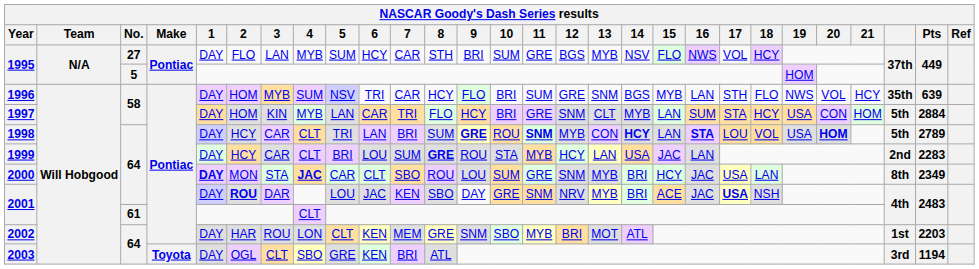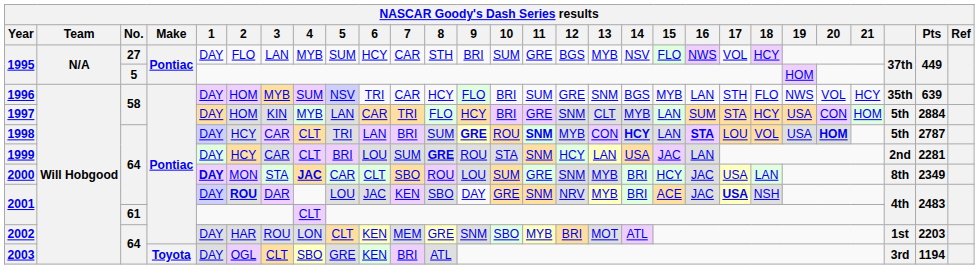 <table class="wikitable" style="text-align:center; font-size:75%">
 <tr>
 <th colspan=32><a href='#'>NASCAR Goody's Dash Series</a> results</th>
 </tr>
 <tr>
 <th>Year</th>
 <th>Team</th>
 <th>No.</th>
 <th>Make</th>
 <th>1</th>
 <th>2</th>
 <th>3</th>
 <th>4</th>
 <th>5</th>
 <th>6</th>
 <th>7</th>
 <th>8</th>
 <th>9</th>
 <th>10</th>
 <th>11</th>
 <th>12</th>
 <th>13</th>
 <th>14</th>
 <th>15</th>
 <th>16</th>
 <th>17</th>
 <th>18</th>
 <th>19</th>
 <th>20</th>
 <th>21</th>
 <th></th>
 <th>Pts</th>
 <th>Ref</th>
 </tr>
 <tr>
 <th rowspan=2><a href='#'>1995</a></th>
 <th rowspan=2>N/A</th>
 <th>27</th>
 <th rowspan=2><a href='#'>Pontiac</a></th>
 <td><a href='#'>DAY</a></td>
 <td><a href='#'>FLO</a></td>
 <td><a href='#'>LAN</a></td>
 <td><a href='#'>MYB</a></td>
 <td><a href='#'>SUM</a></td>
 <td><a href='#'>HCY</a></td>
 <td><a href='#'>CAR</a></td>
 <td><a href='#'>STH</a></td>
 <td><a href='#'>BRI</a></td>
 <td><a href='#'>SUM</a></td>
 <td><a href='#'>GRE</a></td>
 <td><a href='#'>BGS</a></td>
 <td><a href='#'>MYB</a></td>
 <td><a href='#'>NSV</a></td>
 <td style="background:#DFFFDF;"><a href='#'>FLO</a><br></td>
 <td style="background:#EFCFFF;"><a href='#'>NWS</a><br></td>
 <td><a href='#'>VOL</a></td>
 <td style="background:#EFCFFF;"><a href='#'>HCY</a><br></td>
 <td colspan=3></td>
 <th rowspan=2>37th</th>
 <th rowspan=2>449</th>
 <th rowspan=2></th>
 </tr>
 <tr>
 <th>5</th>
 <td colspan=18></td>
 <td style="background:#EFCFFF;"><a href='#'>HOM</a><br></td>
 <td colspan=2></td>
 </tr>
 <tr>
 <th><a href='#'>1996</a></th>
 <th rowspan=9>Will Hobgood</th>
 <th rowspan=2>58</th>
 <th rowspan=8><a href='#'>Pontiac</a></th>
 <td style="background:#EFCFFF;"><a href='#'>DAY</a><br></td>
 <td style="background:#EFCFFF;"><a href='#'>HOM</a><br></td>
 <td style="background:#FFDF9F;"><a href='#'>MYB</a><br></td>
 <td style="background:#EFCFFF;"><a href='#'>SUM</a><br></td>
 <td style="background:#CFCFFF;"><a href='#'>NSV</a><br></td>
 <td><a href='#'>TRI</a></td>
 <td><a href='#'>CAR</a></td>
 <td><a href='#'>HCY</a></td>
 <td style="background:#DFFFDF;"><a href='#'>FLO</a><br></td>
 <td><a href='#'>BRI</a></td>
 <td><a href='#'>SUM</a></td>
 <td><a href='#'>GRE</a></td>
 <td><a href='#'>SNM</a></td>
 <td><a href='#'>BGS</a></td>
 <td><a href='#'>MYB</a></td>
 <td><a href='#'>LAN</a></td>
 <td><a href='#'>STH</a></td>
 <td><a href='#'>FLO</a></td>
 <td><a href='#'>NWS</a></td>
 <td><a href='#'>VOL</a></td>
 <td><a href='#'>HCY</a></td>
 <th>35th</th>
 <th>639</th>
 <th></th>
 </tr>
 <tr>
 <th><a href='#'>1997</a></th>
 <td style="background:#FFDF9F;"><a href='#'>DAY</a><br></td>
 <td style="background:#DFDFDF;"><a href='#'>HOM</a><br></td>
 <td style="background:#DFDFDF;"><a href='#'>KIN</a><br></td>
 <td style="background:#DFFFDF;"><a href='#'>MYB</a><br></td>
 <td style="background:#DFDFDF;"><a href='#'>LAN</a><br></td>
 <td style="background:#FFDF9F;"><a href='#'>CAR</a><br></td>
 <td style="background:#FFDF9F;"><a href='#'>TRI</a><br></td>
 <td style="background:#DFFFDF;"><a href='#'>FLO</a><br></td>
 <td style="background:#FFDF9F;"><a href='#'>HCY</a><br></td>
 <td style="background:#EFCFFF;"><a href='#'>BRI</a><br></td>
 <td style="background:#EFCFFF;"><a href='#'>GRE</a><br></td>
 <td style="background:#DFDFDF;"><a href='#'>SNM</a><br></td>
 <td style="background:#DFDFDF;"><a href='#'>CLT</a><br></td>
 <td style="background:#DFDFDF;"><a href='#'>MYB</a><br></td>
 <td style="background:#DFFFDF;"><a href='#'>LAN</a><br></td>
 <td style="background:#FFDF9F;"><a href='#'>SUM</a><br></td>
 <td style="background:#FFDF9F;"><a href='#'>STA</a><br></td>
 <td style="background:#FFDF9F;"><a href='#'>HCY</a><br></td>
 <td style="background:#FFDF9F;"><a href='#'>USA</a><br></td>
 <td style="background:#EFCFFF;"><a href='#'>CON</a><br></td>
 <td style="background:#DFFFDF;"><a href='#'>HOM</a><br></td>
 <th>5th</th>
 <th>2884</th>
 <th></th>
 </tr>
 <tr>
 <th><a href='#'>1998</a></th>
 <th rowspan=4>64</th>
 <td style="background:#CFCFFF;"><a href='#'>DAY</a><br></td>
 <td style="background:#DFDFDF;"><a href='#'>HCY</a><br></td>
 <td style="background:#EFCFFF;"><a href='#'>CAR</a><br></td>
 <td style="background:#FFDF9F;"><a href='#'>CLT</a><br></td>
 <td style="background:#DFDFDF;"><a href='#'>TRI</a><br></td>
 <td style="background:#EFCFFF;"><a href='#'>LAN</a><br></td>
 <td style="background:#EFCFFF;"><a href='#'>BRI</a><br></td>
 <td style="background:#DFDFDF;"><a href='#'>SUM</a><br></td>
 <td style="background:#FFFFBF;"><strong><a href='#'>GRE</a></strong><br></td>
 <td style="background:#FFDF9F;"><a href='#'>ROU</a><br></td>
 <td style="background:#DFFFDF;"><strong><a href='#'>SNM</a></strong><br></td>
 <td style="background:#DFDFDF;"><a href='#'>MYB</a><br></td>
 <td style="background:#EFCFFF;"><a href='#'>CON</a><br></td>
 <td style="background:#DFDFDF;"><strong><a href='#'>HCY</a></strong><br></td>
 <td style="background:#DFDFDF;"><a href='#'>LAN</a><br></td>
 <td style="background:#EFCFFF;"><strong><a href='#'>STA</a></strong><br></td>
 <td style="background:#FFDF9F;"><a href='#'>LOU</a><br></td>
 <td style="background:#FFDF9F;"><a href='#'>VOL</a><br></td>
 <td style="background:#DFDFDF;"><a href='#'>USA</a><br></td>
 <td style="background:#DFDFDF;"><strong><a href='#'>HOM</a></strong><br></td>
 <td></td>
 <th>5th</th>
-<th>2789</th>
+<th>2787</th>
 <th></th>
 </tr>
 <tr>
 <th><a href='#'>1999</a></th>
 <td style="background:#DFFFDF;"><a href='#'>DAY</a><br></td>
 <td style="background:#FFDF9F;"><a href='#'>HCY</a><br></td>
 <td style="background:#DFDFDF;"><a href='#'>CAR</a><br></td>
 <td style="background:#EFCFFF;"><a href='#'>CLT</a><br></td>
 <td style="background:#EFCFFF;"><a href='#'>BRI</a><br></td>
 <td style="background:#DFDFDF;"><a href='#'>LOU</a><br></td>
 <td style="background:#DFDFDF;"><a href='#'>SUM</a><br></td>
 <td style="background:#DFDFDF;"><strong><a href='#'>GRE</a></strong><br></td>
 <td style="background:#DFDFDF;"><a href='#'>ROU</a><br></td>
 <td style="background:#DFDFDF;"><a href='#'>STA</a><br></td>
-<td style="background:#FFDF9F;"><a href='#'>MYB</a><br></td>
+<td style="background:#FFDF9F;"><a href='#'>SNM</a><br></td>
 <td style="background:#DFFFDF;"><a href='#'>HCY</a><br></td>
 <td style="background:#FFFFBF;"><a href='#'>LAN</a><br></td>
 <td style="background:#FFDF9F;"><a href='#'>USA</a><br></td>
 <td style="background:#EFCFFF;"><a href='#'>JAC</a><br></td>
 <td style="background:#DFDFDF;"><a href='#'>LAN</a><br></td>
 <td colspan=5></td>
 <th>2nd</th>
-<th>2283</th>
+<th>2281</th>
 <th></th>
 </tr>
 <tr>
 <th><a href='#'>2000</a></th>
 <td style="background:#EFCFFF;"><strong><a href='#'>DAY</a><br></strong></td>
 <td style="background:#EFCFFF;"><a href='#'>MON</a><br></td>
 <td style="background:#DFFFDF;"><a href='#'>STA</a><br></td>
 <td style="background:#FFDF9F;"><strong><a href='#'>JAC</a></strong><br></td>
 <td style="background:#DFFFDF;"><a href='#'>CAR</a><br></td>
 <td style="background:#DFFFDF;"><a href='#'>CLT</a><br></td>
 <td style="background:#FFDF9F;"><a href='#'>SBO</a><br></td>
 <td style="background:#EFCFFF;"><a href='#'>ROU</a><br></td>
 <td style="background:#DFDFDF;"><a href='#'>LOU</a><br></td>
 <td style="background:#FFDF9F;"><a href='#'>SUM</a><br></td>
 <td style="background:#DFFFDF;"><a href='#'>GRE</a><br></td>
 <td style="background:#DFDFDF;"><a href='#'>SNM</a><br></td>
 <td style="background:#DFDFDF;"><a href='#'>MYB</a><br></td>
 <td style="background:#DFFFDF;"><a href='#'>BRI</a><br></td>
 <td style="background:#DFFFDF;"><a href='#'>HCY</a><br></td>
 <td style="background:#DFDFDF;"><a href='#'>JAC</a><br></td>
 <td style="background:#FFFFBF;"><a href='#'>USA</a><br></td>
 <td style="background:#DFFFDF;"><a href='#'>LAN</a><br></td>
 <td colspan=3></td>
 <th>8th</th>
 <th>2349</th>
 <th></th>
 </tr>
 <tr>
 <th rowspan=2><a href='#'>2001</a></th>
 <td style="background:#CFCFFF;"><a href='#'>DAY</a><br></td>
 <td style="background:#DFDFDF;"><strong><a href='#'>ROU</a></strong><br></td>
 <td style="background:#EFCFFF;"><a href='#'>DAR</a><br></td>
 <td></td>
 <td style="background:#DFDFDF;"><a href='#'>LOU</a><br></td>
 <td style="background:#DFDFDF;"><a href='#'>JAC</a><br></td>
 <td style="background:#EFCFFF;"><a href='#'>KEN</a><br></td>
 <td style="background:#DFDFDF;"><a href='#'>SBO</a><br></td>
 <td><a href='#'>DAY</a></td>
 <td style="background:#FFDF9F;"><a href='#'>GRE</a><br></td>
 <td style="background:#FFDF9F;"><a href='#'>SNM</a><br></td>
 <td style="background:#DFDFDF;"><a href='#'>NRV</a><br></td>
 <td style="background:#FFFFBF;"><a href='#'>MYB</a><br></td>
 <td style="background:#DFFFDF;"><a href='#'>BRI</a><br></td>
 <td style="background:#FFDF9F;"><a href='#'>ACE</a><br></td>
 <td style="background:#DFDFDF;"><a href='#'>JAC</a><br></td>
 <td style="background:#FFFFBF;"><strong><a href='#'>USA</a></strong><br></td>
 <td style="background:#DFDFDF;"><a href='#'>NSH</a><br></td>
 <td colspan=3></td>
 <th rowspan=2>4th</th>
 <th rowspan=2>2483</th>
 <th rowspan=2></th>
 </tr>
 <tr>
 <th>61</th>
 <td colspan=3></td>
 <td style="background:#EFCFFF;"><a href='#'>CLT</a><br></td>
 <td colspan=17></td>
 </tr>
 <tr>
 <th><a href='#'>2002</a></th>
 <th rowspan=2>64</th>
 <td style="background:#DFDFDF;"><a href='#'>DAY</a><br></td>
 <td style="background:#DFDFDF;"><a href='#'>HAR</a><br></td>
 <td style="background:#DFDFDF;"><a href='#'>ROU</a><br></td>
 <td style="background:#DFDFDF;"><a href='#'>LON</a><br></td>
 <td style="background:#FFDF9F;"><a href='#'>CLT</a><br></td>
 <td style="background:#FFFFBF;"><a href='#'>KEN</a><br></td>
 <td style="background:#DFDFDF;"><a href='#'>MEM</a><br></td>
 <td style="background:#FFFFBF;"><a href='#'>GRE</a><br></td>
 <td style="background:#DFDFDF;"><a href='#'>SNM</a><br></td>
 <td style="background:#DFFFDF;"><a href='#'>SBO</a><br></td>
 <td style="background:#FFFFBF;"><a href='#'>MYB</a><br></td>
 <td style="background:#FFDF9F;"><a href='#'>BRI</a><br></td>
 <td style="background:#DFDFDF;"><a href='#'>MOT</a><br></td>
 <td style="background:#EFCFFF;"><a href='#'>ATL</a><br></td>
 <td colspan=7></td>
 <th>1st</th>
 <th>2203</th>
 <th></th>
 </tr>
 <tr>
 <th><a href='#'>2003</a></th>
 <th><a href='#'>Toyota</a></th>
 <td style="background:#DFDFDF;"><a href='#'>DAY</a><br></td>
 <td style="background:#EFCFFF;"><a href='#'>OGL</a><br></td>
 <td style="background:#FFDF9F;"><a href='#'>CLT</a><br></td>
 <td style="background:#FFFFBF;"><a href='#'>SBO</a><br></td>
 <td style="background:#DFDFDF;"><a href='#'>GRE</a><br></td>
 <td style="background:#DFFFDF;"><a href='#'>KEN</a><br></td>
 <td style="background:#EFCFFF;"><a href='#'>BRI</a><br></td>
 <td style="background:#DFDFDF;"><a href='#'>ATL</a><br></td>
 <td colspan=13></td>
 <th>3rd</th>
 <th>1194</th>
 <th></th>
 </tr>
 </table>
